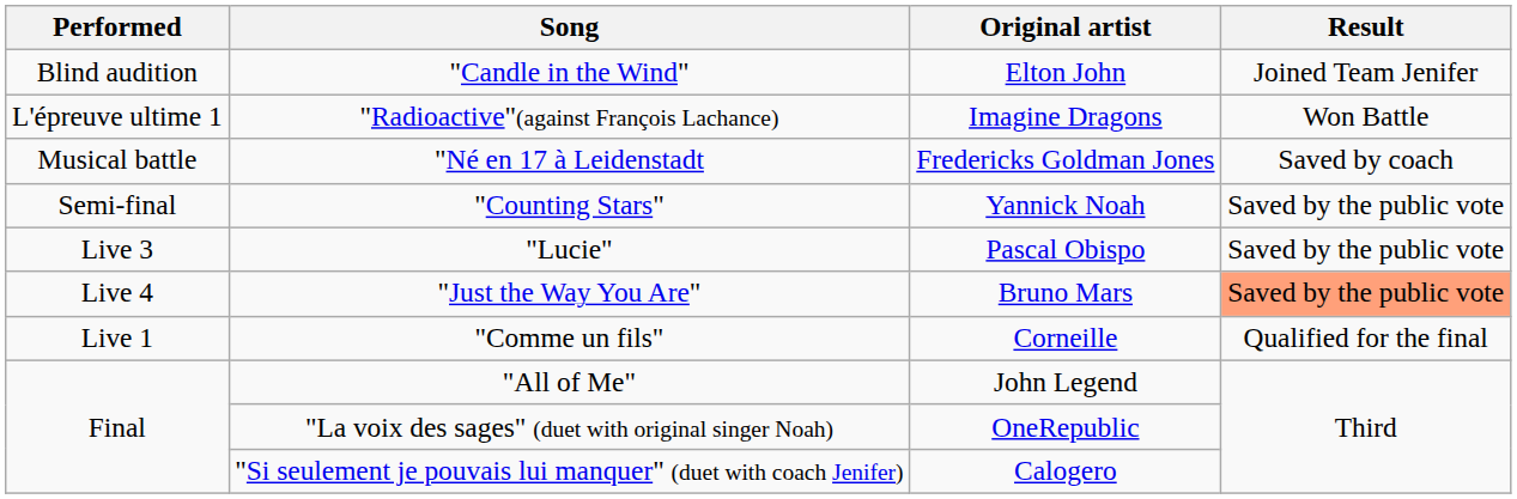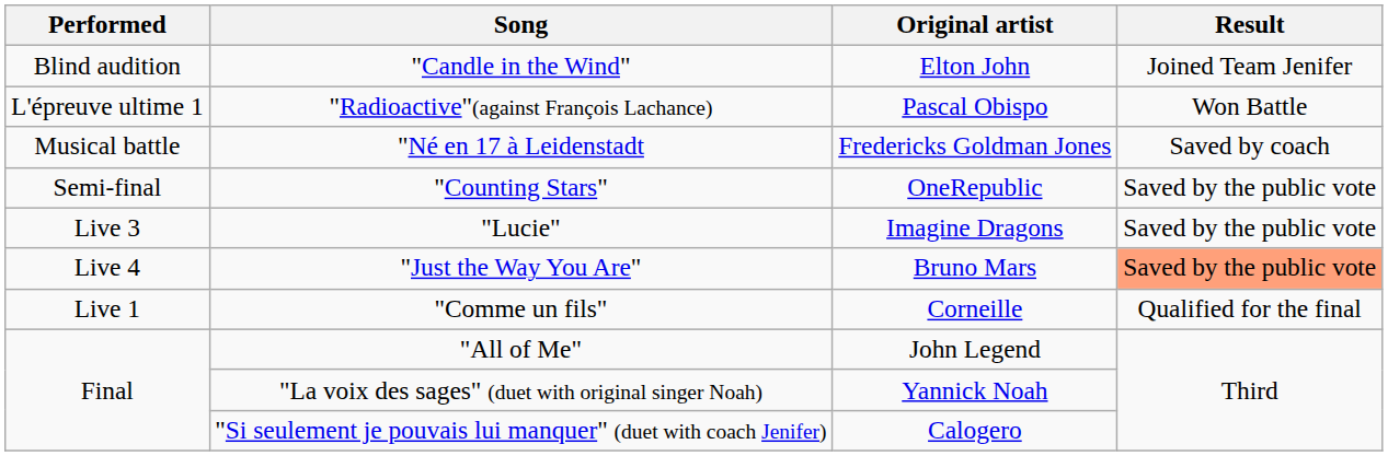 <table class="wikitable plainrowheaders" style="text-align:center;">
 <tr>
 <th scope="col">Performed</th>
 <th scope="col">Song</th>
 <th scope="col">Original artist</th>
 <th scope="col">Result</th>
 </tr>
 <tr>
 <td>Blind audition</td>
 <td>"<a href='#'>Candle in the Wind</a>"</td>
 <td><a href='#'>Elton John</a></td>
 <td>Joined Team Jenifer</td>
 </tr>
 <tr>
 <td>L'épreuve ultime 1</td>
 <td>"<a href='#'>Radioactive</a>"<small>(against François Lachance)</small></td>
-<td><a href='#'>Imagine Dragons</a></td>
+<td><a href='#'>Pascal Obispo</a></td>
 <td>Won Battle</td>
 </tr>
 <tr>
 <td>Musical battle</td>
 <td>"<a href='#'>Né en 17 à Leidenstadt</a></td>
 <td><a href='#'>Fredericks Goldman Jones</a></td>
 <td>Saved by coach</td>
 </tr>
 <tr>
 <td>Semi-final</td>
 <td>"<a href='#'>Counting Stars</a>"</td>
-<td><a href='#'>Yannick Noah</a></td>
+<td><a href='#'>OneRepublic</a></td>
 <td>Saved by the public vote</td>
 </tr>
 <tr>
 <td>Live 3</td>
 <td>"Lucie"</td>
-<td><a href='#'>Pascal Obispo</a></td>
+<td><a href='#'>Imagine Dragons</a></td>
 <td>Saved by the public vote</td>
 </tr>
 <tr>
 <td>Live 4</td>
 <td>"<a href='#'>Just the Way You Are</a>"</td>
 <td><a href='#'>Bruno Mars</a></td>
 <td style="background: lightsalmon;">Saved by the public vote</td>
 </tr>
 <tr>
 <td>Live 1</td>
 <td>"Comme un fils"</td>
 <td><a href='#'>Corneille</a></td>
 <td>Qualified for the final</td>
 </tr>
 <tr>
 <td rowspan="3">Final</td>
 <td>"All of Me"</td>
 <td>John Legend</td>
 <td rowspan="3">Third</td>
 </tr>
 <tr>
 <td>"La voix des sages" <small>(duet with original singer Noah)</small></td>
-<td><a href='#'>OneRepublic</a></td>
+<td><a href='#'>Yannick Noah</a></td>
 </tr>
 <tr>
 <td>"<a href='#'>Si seulement je pouvais lui manquer</a>" <small>(duet with coach <a href='#'>Jenifer</a>)</small></td>
 <td><a href='#'>Calogero</a></td>
 </tr>
 </table>
